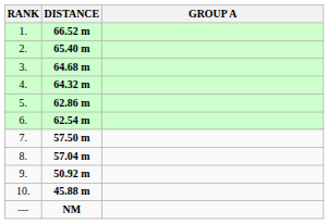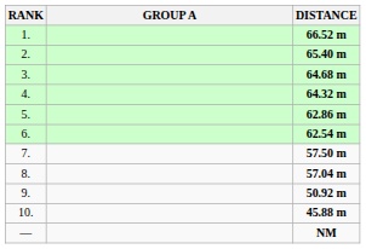 <table class="wikitable" style="border-collapse: collapse; font-size: 90%;">
 <tr>
 <th>RANK</th>
+<th style="width: 20em">GROUP A</th>
 <th style="width: 5em">DISTANCE</th>
-<th style="width: 20em">GROUP A</th>
 </tr>
 <tr style="background:#ccffcc;">
 <td align="center">1.</td>
+<td></td>
 <td align="center"><strong>66.52 m</strong></td>
-<td></td>
 </tr>
 <tr style="background:#ccffcc;">
 <td align="center">2.</td>
+<td></td>
 <td align="center"><strong>65.40 m</strong></td>
-<td></td>
 </tr>
 <tr style="background:#ccffcc;">
 <td align="center">3.</td>
+<td></td>
 <td align="center"><strong>64.68 m</strong></td>
-<td></td>
 </tr>
 <tr style="background:#ccffcc;">
 <td align="center">4.</td>
+<td></td>
 <td align="center"><strong>64.32 m</strong></td>
-<td></td>
 </tr>
 <tr style="background:#ccffcc;">
 <td align="center">5.</td>
+<td></td>
 <td align="center"><strong>62.86 m</strong></td>
-<td></td>
 </tr>
 <tr style="background:#ccffcc;">
 <td align="center">6.</td>
+<td></td>
 <td align="center"><strong>62.54 m</strong></td>
-<td></td>
 </tr>
 <tr>
 <td align="center">7.</td>
+<td></td>
 <td align="center"><strong>57.50 m</strong></td>
-<td></td>
 </tr>
 <tr>
 <td align="center">8.</td>
+<td></td>
 <td align="center"><strong>57.04 m</strong></td>
-<td></td>
 </tr>
 <tr>
 <td align="center">9.</td>
+<td></td>
 <td align="center"><strong>50.92 m</strong></td>
-<td></td>
 </tr>
 <tr>
 <td align="center">10.</td>
+<td></td>
 <td align="center"><strong>45.88 m</strong></td>
-<td></td>
 </tr>
 <tr>
 <td align="center">—</td>
+<td></td>
 <td align="center"><strong>NM</strong></td>
-<td></td>
 </tr>
 </table>
